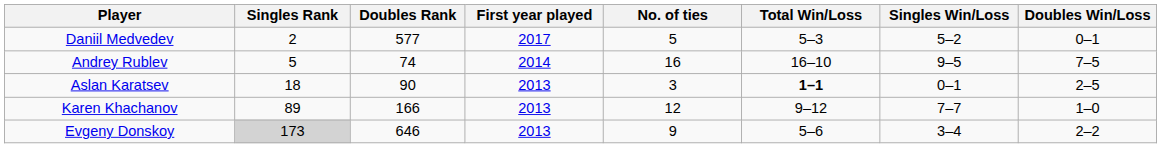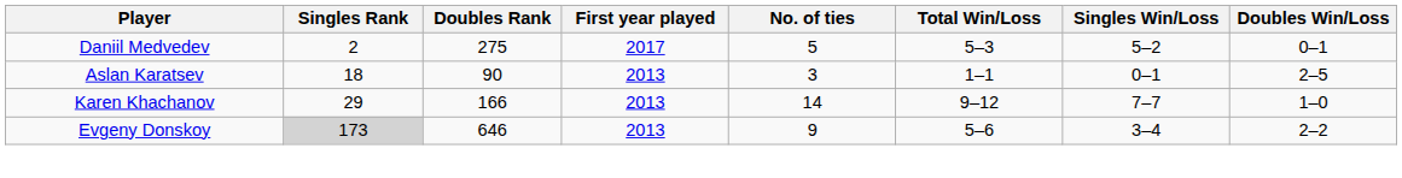 <table width=80% class="wikitable">
 <tr>
 <th width=20%>Player</th>
 <th width=10%>Singles Rank</th>
 <th width=10%>Doubles Rank</th>
 <th width=12%>First year played</th>
 <th width=12%>No. of ties</th>
 <th width=12%>Total Win/Loss</th>
 <th width=12%>Singles Win/Loss</th>
 <th width=12%>Doubles Win/Loss</th>
 </tr>
 <tr>
 <td align="center"><a href='#'>Daniil Medvedev</a></td>
 <td align="center">2</td>
-<td align="center">577</td>
+<td align="center">275</td>
 <td align="center"><a href='#'>2017</a></td>
 <td align="center">5</td>
 <td align="center">5–3</td>
 <td align="center">5–2</td>
 <td align="center">0–1</td>
 </tr>
 <tr>
-<td align="center"><a href='#'>Andrey Rublev</a></td>
-<td align="center">5</td>
-<td align="center">74</td>
-<td align="center"><a href='#'>2014</a></td>
-<td align="center">16</td>
-<td align="center">16–10</td>
-<td align="center">9–5</td>
-<td align="center">7–5</td>
-</tr>
-<tr>
 <td align="center"><a href='#'>Aslan Karatsev</a></td>
 <td align="center">18</td>
 <td align="center">90</td>
 <td align="center"><a href='#'>2013</a></td>
 <td align="center">3</td>
-<td align="center"><strong>1–1</strong></td>
+<td align="center">1–1</td>
 <td align="center">0–1</td>
 <td align="center">2–5</td>
 </tr>
 <tr>
 <td align="center"><a href='#'>Karen Khachanov</a></td>
-<td align="center">89</td>
+<td align="center">29</td>
 <td align="center">166</td>
 <td align="center"><a href='#'>2013</a></td>
-<td align="center">12</td>
+<td align="center">14</td>
 <td align="center">9–12</td>
 <td align="center">7–7</td>
 <td align="center">1–0</td>
 </tr>
 <tr>
 <td align="center"><a href='#'>Evgeny Donskoy</a></td>
 <td align="center" style="background: lightgrey;">173</td>
 <td align="center">646</td>
 <td align="center"><a href='#'>2013</a></td>
 <td align="center">9</td>
 <td align="center">5–6</td>
 <td align="center">3–4</td>
 <td align="center">2–2</td>
 </tr>
 </table>
